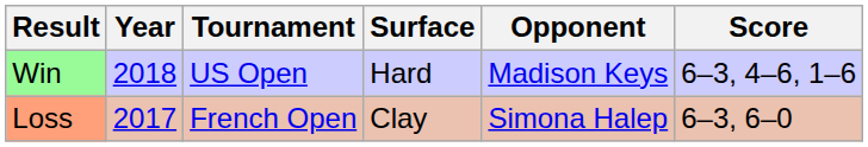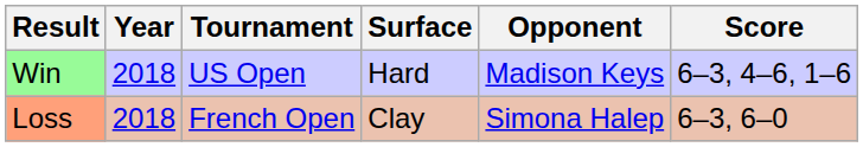 <table class="sortable wikitable">
 <tr>
 <th>Result</th>
 <th>Year</th>
 <th>Tournament</th>
 <th>Surface</th>
 <th>Opponent</th>
 <th>Score</th>
 </tr>
 <tr style=background:#ccf>
 <td bgcolor=98fb98>Win</td>
 <td><a href='#'>2018</a></td>
 <td><a href='#'>US Open</a></td>
 <td>Hard</td>
 <td> <a href='#'>Madison Keys</a></td>
 <td>6–3, 4–6, 1–6</td>
 </tr>
 <tr style=background:#ebc2af>
 <td bgcolor=#ffa07a>Loss</td>
-<td><a href='#'>2017</a></td>
+<td><a href='#'>2018</a></td>
 <td><a href='#'>French Open</a></td>
 <td>Clay</td>
 <td> <a href='#'>Simona Halep</a></td>
 <td>6–3, 6–0</td>
 </tr>
 </table>
